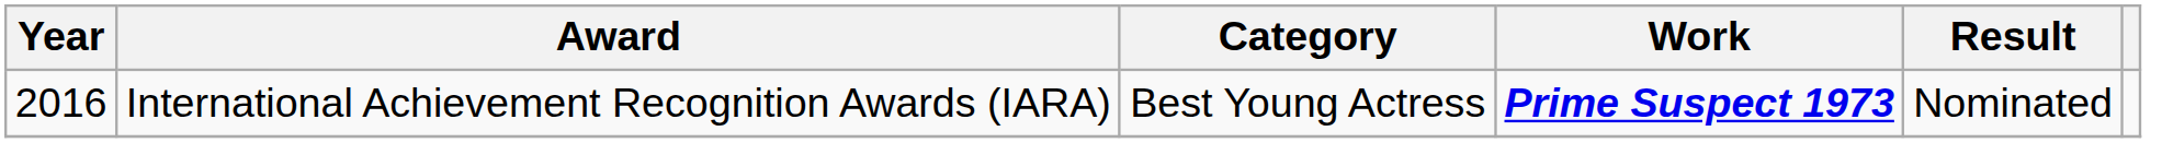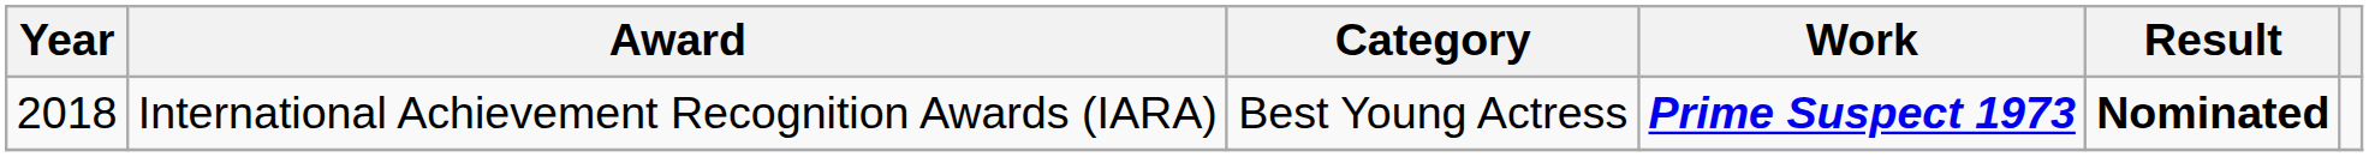 <table class="wikitable">
 <tr>
 <th>Year</th>
 <th>Award</th>
 <th>Category</th>
 <th>Work</th>
 <th>Result</th>
 <th></th>
 </tr>
 <tr>
-<td>2016</td>
+<td>2018</td>
 <td>International Achievement Recognition Awards (IARA)</td>
 <td>Best Young Actress</td>
 <td><strong><em><a href='#'>Prime Suspect 1973</a></em></strong></td>
-<td>Nominated</td>
+<td><strong>Nominated</strong></td>
 <td style="text-align:center;"></td>
 </tr>
 <tr>
 </tr>
 </table>
